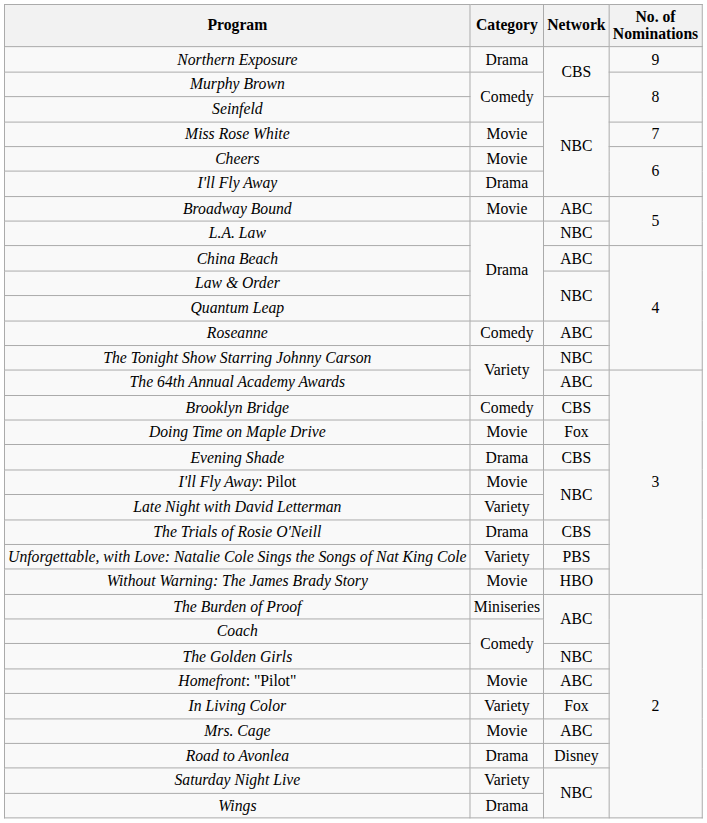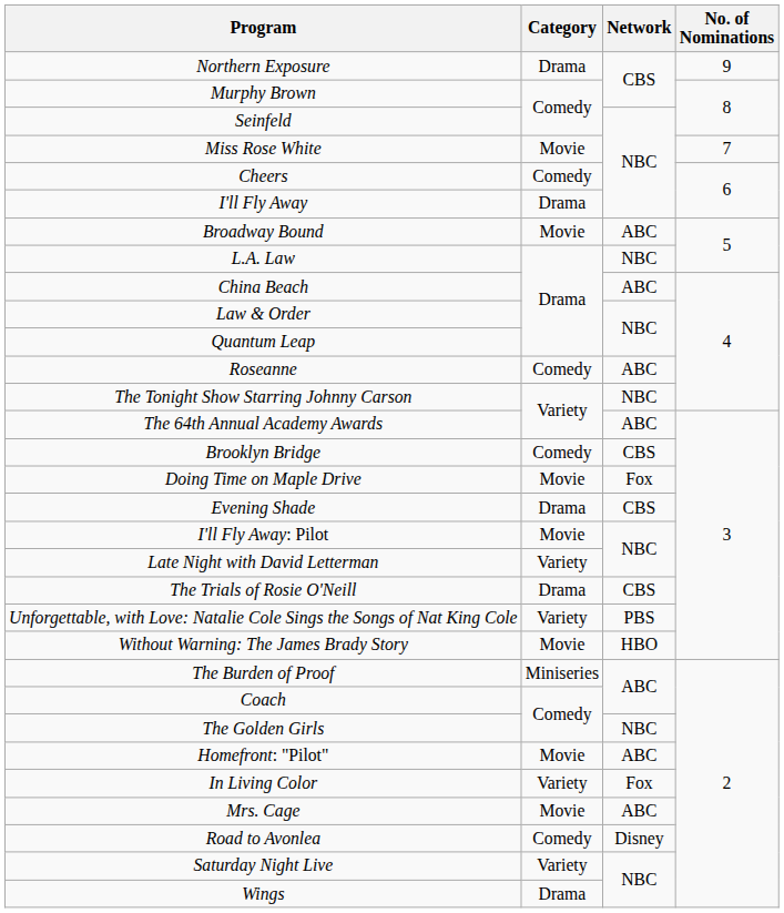 <table class="wikitable">
 <tr>
 <th>Program</th>
 <th>Category</th>
 <th>Network</th>
 <th>No. of<br>Nominations</th>
 </tr>
 <tr style="text-align:center">
 <td><em>Northern Exposure</em></td>
 <td>Drama</td>
 <td rowspan="2">CBS</td>
 <td>9</td>
 </tr>
 <tr style="text-align:center">
 <td><em>Murphy Brown</em></td>
 <td rowspan="2">Comedy</td>
 <td rowspan="2">8</td>
 </tr>
 <tr style="text-align:center">
 <td><em>Seinfeld</em></td>
 <td rowspan="4">NBC</td>
 </tr>
 <tr style="text-align:center">
 <td><em>Miss Rose White</em></td>
 <td>Movie</td>
 <td>7</td>
 </tr>
 <tr style="text-align:center">
 <td><em>Cheers</em></td>
-<td>Movie</td>
+<td>Comedy</td>
 <td rowspan="2">6</td>
 </tr>
 <tr style="text-align:center">
 <td><em>I'll Fly Away</em></td>
 <td>Drama</td>
 </tr>
 <tr style="text-align:center">
 <td><em>Broadway Bound</em></td>
 <td>Movie</td>
 <td>ABC</td>
 <td rowspan="2">5</td>
 </tr>
 <tr style="text-align:center">
 <td><em>L.A. Law</em></td>
 <td rowspan="4">Drama</td>
 <td>NBC</td>
 </tr>
 <tr style="text-align:center">
 <td><em>China Beach</em></td>
 <td>ABC</td>
 <td rowspan="5">4</td>
 </tr>
 <tr style="text-align:center">
 <td><em>Law & Order</em></td>
 <td rowspan="2">NBC</td>
 </tr>
 <tr style="text-align:center">
 <td><em>Quantum Leap</em></td>
 </tr>
 <tr style="text-align:center">
 <td><em>Roseanne</em></td>
 <td>Comedy</td>
 <td>ABC</td>
 </tr>
 <tr style="text-align:center">
 <td><em>The Tonight Show Starring Johnny Carson</em></td>
 <td rowspan="2">Variety</td>
 <td>NBC</td>
 </tr>
 <tr style="text-align:center">
 <td><em>The 64th Annual Academy Awards</em></td>
 <td>ABC</td>
 <td rowspan="9">3</td>
 </tr>
 <tr style="text-align:center">
 <td><em>Brooklyn Bridge</em></td>
 <td>Comedy</td>
 <td>CBS</td>
 </tr>
 <tr style="text-align:center">
 <td><em>Doing Time on Maple Drive</em></td>
 <td>Movie</td>
 <td>Fox</td>
 </tr>
 <tr style="text-align:center">
 <td><em>Evening Shade</em></td>
 <td>Drama</td>
 <td>CBS</td>
 </tr>
 <tr style="text-align:center">
 <td><em>I'll Fly Away</em>: Pilot</td>
 <td>Movie</td>
 <td rowspan="2">NBC</td>
 </tr>
 <tr style="text-align:center">
 <td><em>Late Night with David Letterman</em></td>
 <td>Variety</td>
 </tr>
 <tr style="text-align:center">
 <td><em>The Trials of Rosie O'Neill</em></td>
 <td>Drama</td>
 <td>CBS</td>
 </tr>
 <tr style="text-align:center">
 <td><em>Unforgettable, with Love: Natalie Cole Sings the Songs of Nat King Cole</em></td>
 <td>Variety</td>
 <td>PBS</td>
 </tr>
 <tr style="text-align:center">
 <td><em>Without Warning: The James Brady Story</em></td>
 <td>Movie</td>
 <td>HBO</td>
 </tr>
 <tr style="text-align:center">
 <td><em>The Burden of Proof</em></td>
 <td>Miniseries</td>
 <td rowspan="2">ABC</td>
 <td rowspan="9">2</td>
 </tr>
 <tr style="text-align:center">
 <td><em>Coach</em></td>
 <td rowspan="2">Comedy</td>
 </tr>
 <tr style="text-align:center">
 <td><em>The Golden Girls</em></td>
 <td>NBC</td>
 </tr>
 <tr style="text-align:center">
 <td><em>Homefront</em>: "Pilot"</td>
 <td>Movie</td>
 <td>ABC</td>
 </tr>
 <tr style="text-align:center">
 <td><em>In Living Color</em></td>
 <td>Variety</td>
 <td>Fox</td>
 </tr>
 <tr style="text-align:center">
 <td><em>Mrs. Cage</em></td>
 <td>Movie</td>
 <td>ABC</td>
 </tr>
 <tr style="text-align:center">
 <td><em>Road to Avonlea</em></td>
-<td>Drama</td>
+<td>Comedy</td>
 <td>Disney</td>
 </tr>
 <tr style="text-align:center">
 <td><em>Saturday Night Live</em></td>
 <td>Variety</td>
 <td rowspan="2">NBC</td>
 </tr>
 <tr style="text-align:center">
 <td><em>Wings</em></td>
 <td>Drama</td>
 </tr>
 </table>
